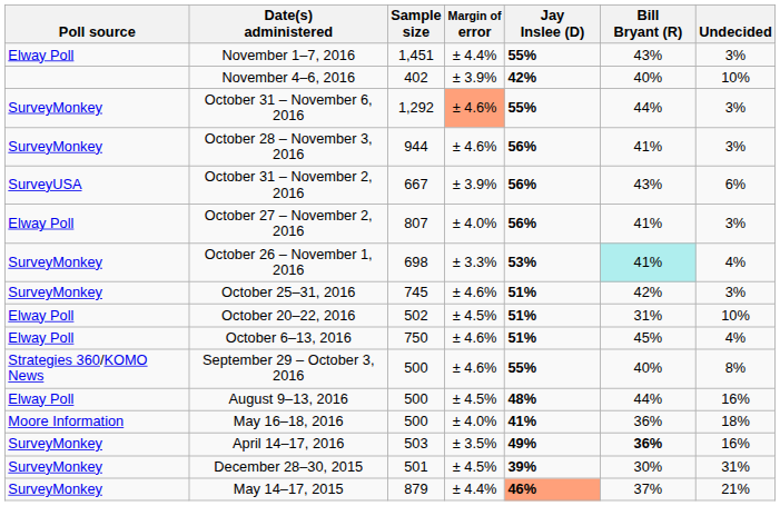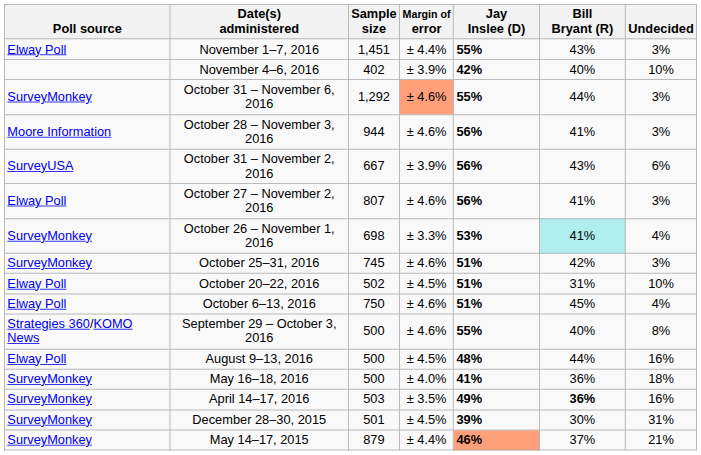 <table class="wikitable">
 <tr valign= bottom>
 <th style="width:200px;">Poll source</th>
 <th style="width:215px;">Date(s)<br>administered</th>
 <th class=small>Sample<br>size</th>
 <th><small>Margin of</small><br>error</th>
 <th style="width:100px;">Jay<br>Inslee (D)</th>
 <th style="width:100px;">Bill<br>Bryant (R)</th>
 <th>Undecided</th>
 </tr>
 <tr>
 <td><a href='#'>Elway Poll</a></td>
 <td align=center>November 1–7, 2016</td>
 <td align=center>1,451</td>
 <td align=center>± 4.4%</td>
 <td><strong>55%</strong></td>
 <td align=center>43%</td>
 <td align=center>3%</td>
 </tr>
 <tr>
 <td></td>
 <td align=center>November 4–6, 2016</td>
 <td align=center>402</td>
 <td align=center>± 3.9%</td>
 <td><strong>42%</strong></td>
 <td align=center>40%</td>
 <td align=center>10%</td>
 </tr>
 <tr>
 <td><a href='#'>SurveyMonkey</a></td>
 <td align=center>October 31 – November 6, 2016</td>
 <td align=center>1,292</td>
 <td align=center style="background: lightsalmon;">± 4.6%</td>
 <td><strong>55%</strong></td>
 <td align=center>44%</td>
 <td align=center>3%</td>
 </tr>
 <tr>
-<td><a href='#'>SurveyMonkey</a></td>
+<td><a href='#'>Moore Information</a></td>
 <td align=center>October 28 – November 3, 2016</td>
 <td align=center>944</td>
 <td align=center>± 4.6%</td>
 <td><strong>56%</strong></td>
 <td align=center>41%</td>
 <td align=center>3%</td>
 </tr>
 <tr>
 <td><a href='#'>SurveyUSA</a></td>
 <td align=center>October 31 – November 2, 2016</td>
 <td align=center>667</td>
 <td align=center>± 3.9%</td>
 <td><strong>56%</strong></td>
 <td align=center>43%</td>
 <td align=center>6%</td>
 </tr>
 <tr>
 <td><a href='#'>Elway Poll</a></td>
 <td align=center>October 27 – November 2, 2016</td>
 <td align=center>807</td>
-<td align=center>± 4.0%</td>
+<td align=center>± 4.6%</td>
 <td><strong>56%</strong></td>
 <td align=center>41%</td>
 <td align=center>3%</td>
 </tr>
 <tr>
 <td><a href='#'>SurveyMonkey</a></td>
 <td align=center>October 26 – November 1, 2016</td>
 <td align=center>698</td>
 <td align=center>± 3.3%</td>
 <td><strong>53%</strong></td>
 <td align=center style="background: paleturquoise;">41%</td>
 <td align=center>4%</td>
 </tr>
 <tr>
 <td><a href='#'>SurveyMonkey</a></td>
 <td align=center>October 25–31, 2016</td>
 <td align=center>745</td>
 <td align=center>± 4.6%</td>
 <td><strong>51%</strong></td>
 <td align=center>42%</td>
 <td align=center>3%</td>
 </tr>
 <tr>
 <td><a href='#'>Elway Poll</a></td>
 <td align=center>October 20–22, 2016</td>
 <td align=center>502</td>
 <td align=center>± 4.5%</td>
 <td><strong>51%</strong></td>
 <td align=center>31%</td>
 <td align=center>10%</td>
 </tr>
 <tr>
 <td><a href='#'>Elway Poll</a></td>
 <td align=center>October 6–13, 2016</td>
 <td align=center>750</td>
 <td align=center>± 4.6%</td>
 <td><strong>51%</strong></td>
 <td align=center>45%</td>
 <td align=center>4%</td>
 </tr>
 <tr>
 <td><a href='#'>Strategies 360</a>/<a href='#'>KOMO News</a></td>
 <td align=center>September 29 – October 3, 2016</td>
 <td align=center>500</td>
 <td align=center>± 4.6%</td>
 <td><strong>55%</strong></td>
 <td align=center>40%</td>
 <td align=center>8%</td>
 </tr>
 <tr>
 <td><a href='#'>Elway Poll</a></td>
 <td align=center>August 9–13, 2016</td>
 <td align=center>500</td>
 <td align=center>± 4.5%</td>
 <td><strong>48%</strong></td>
 <td align=center>44%</td>
 <td align=center>16%</td>
 </tr>
 <tr>
-<td><a href='#'>Moore Information</a></td>
+<td><a href='#'>SurveyMonkey</a></td>
 <td align=center>May 16–18, 2016</td>
 <td align=center>500</td>
 <td align=center>± 4.0%</td>
 <td><strong>41%</strong></td>
 <td align=center>36%</td>
 <td align=center>18%</td>
 </tr>
 <tr>
 <td><a href='#'>SurveyMonkey</a></td>
 <td align=center>April 14–17, 2016</td>
 <td align=center>503</td>
 <td align=center>± 3.5%</td>
 <td><strong>49%</strong></td>
 <td align=center><strong>36%</strong></td>
 <td align=center>16%</td>
 </tr>
 <tr>
 <td><a href='#'>SurveyMonkey</a></td>
 <td align=center>December 28–30, 2015</td>
 <td align=center>501</td>
 <td align=center>± 4.5%</td>
 <td><strong>39%</strong></td>
 <td align=center>30%</td>
 <td align=center>31%</td>
 </tr>
 <tr>
 <td><a href='#'>SurveyMonkey</a></td>
 <td align=center>May 14–17, 2015</td>
 <td align=center>879</td>
 <td align=center>± 4.4%</td>
 <td style="background: lightsalmon;"><strong>46%</strong></td>
 <td align=center>37%</td>
 <td align=center>21%</td>
 </tr>
 </table>
